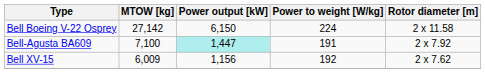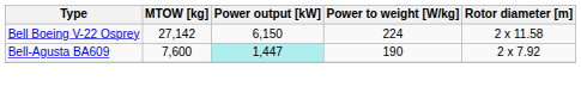 <table class="wikitable sortable" style="text-align:center;">
 <tr style="background:#DDDD;">
 <th>Type</th>
 <th>MTOW [kg]</th>
 <th>Power output [kW]</th>
 <th>Power to weight [W/kg]</th>
 <th>Rotor diameter [m]</th>
 </tr>
 <tr>
 <td align=left><a href='#'>Bell Boeing V-22 Osprey</a></td>
 <td>27,142</td>
 <td>6,150</td>
 <td>224</td>
 <td>2 x 11.58</td>
 </tr>
 <tr>
 <td align=left><a href='#'>Bell-Agusta BA609</a></td>
-<td>7,100</td>
+<td>7,600</td>
 <td style="background: paleturquoise;">1,447</td>
-<td>191</td>
+<td>190</td>
 <td>2 x 7.92</td>
-</tr>
-<tr>
-<td align=left><a href='#'>Bell XV-15</a></td>
-<td>6,009</td>
-<td>1,156</td>
-<td>192</td>
-<td>2 x 7.62</td>
 </tr>
 <tr>
 </tr>
 </table>
